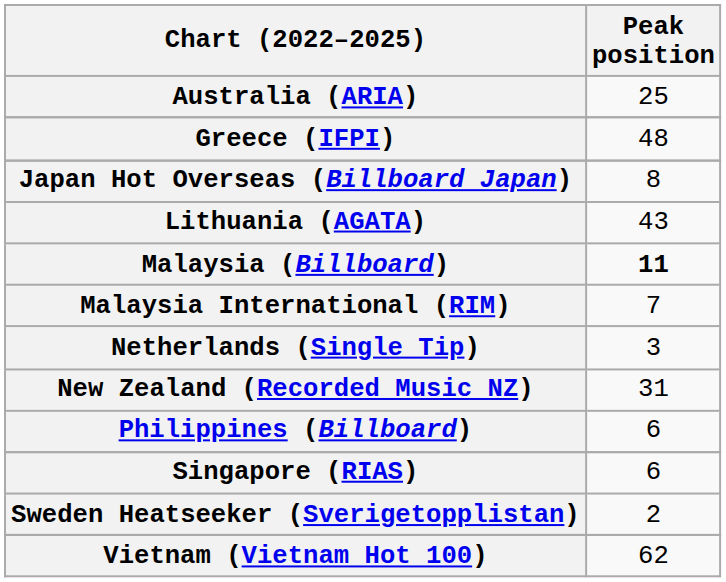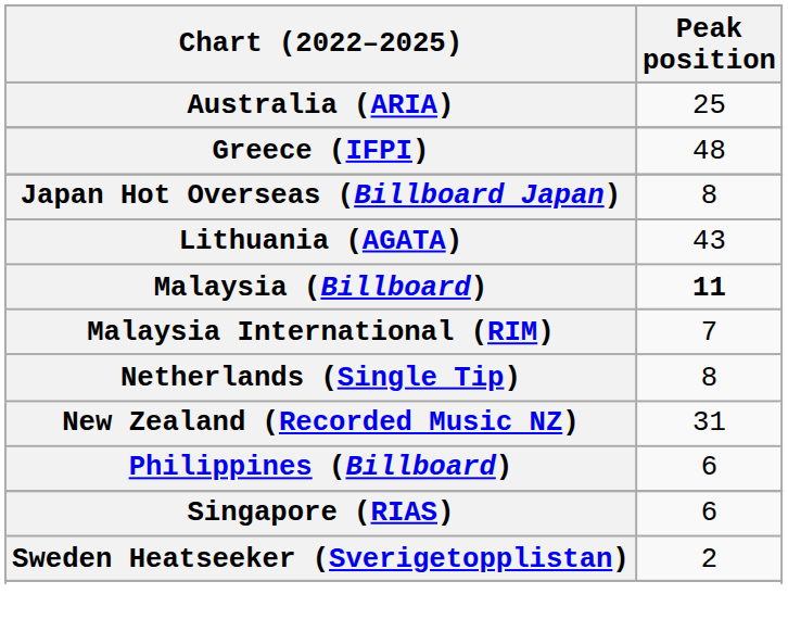 <table class="wikitable sortable plainrowheaders" style="text-align:center">
 <tr>
 <th scope="col">Chart (2022–2025)</th>
 <th scope="col">Peak<br>position</th>
 </tr>
 <tr>
 <th scope="row">Australia (<a href='#'>ARIA</a>)</th>
 <td>25</td>
 </tr>
 <tr>
 </tr>
 <tr>
 </tr>
 <tr>
 </tr>
 <tr>
 <th scope="row">Greece (<a href='#'>IFPI</a>)</th>
 <td>48</td>
 </tr>
 <tr>
 </tr>
 <tr>
 <th scope="row">Japan Hot Overseas (<em><a href='#'>Billboard Japan</a></em>)</th>
 <td>8</td>
 </tr>
 <tr>
 <th scope="row">Lithuania (<a href='#'>AGATA</a>)</th>
 <td>43</td>
 </tr>
 <tr>
 <th scope="row">Malaysia (<em><a href='#'>Billboard</a></em>)</th>
 <td><strong>11</strong></td>
 </tr>
 <tr>
 <th scope="row">Malaysia International (<a href='#'>RIM</a>)</th>
 <td>7</td>
 </tr>
 <tr>
 <th scope="row">Netherlands (<a href='#'>Single Tip</a>)</th>
-<td>3</td>
+<td>8</td>
 </tr>
 <tr>
 <th scope="row">New Zealand (<a href='#'>Recorded Music NZ</a>)</th>
 <td>31</td>
 </tr>
 <tr>
 <th scope="row"><a href='#'>Philippines</a> (<em><a href='#'>Billboard</a></em>)</th>
 <td>6</td>
 </tr>
 <tr>
 </tr>
 <tr>
 <th scope="row">Singapore (<a href='#'>RIAS</a>)</th>
 <td>6</td>
 </tr>
 <tr>
 <th scope="row">Sweden Heatseeker (<a href='#'>Sverigetopplistan</a>)</th>
 <td>2</td>
 </tr>
 <tr>
 </tr>
 <tr>
 </tr>
 <tr>
 </tr>
 <tr>
 </tr>
-<tr>
-<th scope="row">Vietnam (<a href='#'>Vietnam Hot 100</a>)</th>
-<td>62</td>
-</tr>
 </table>
